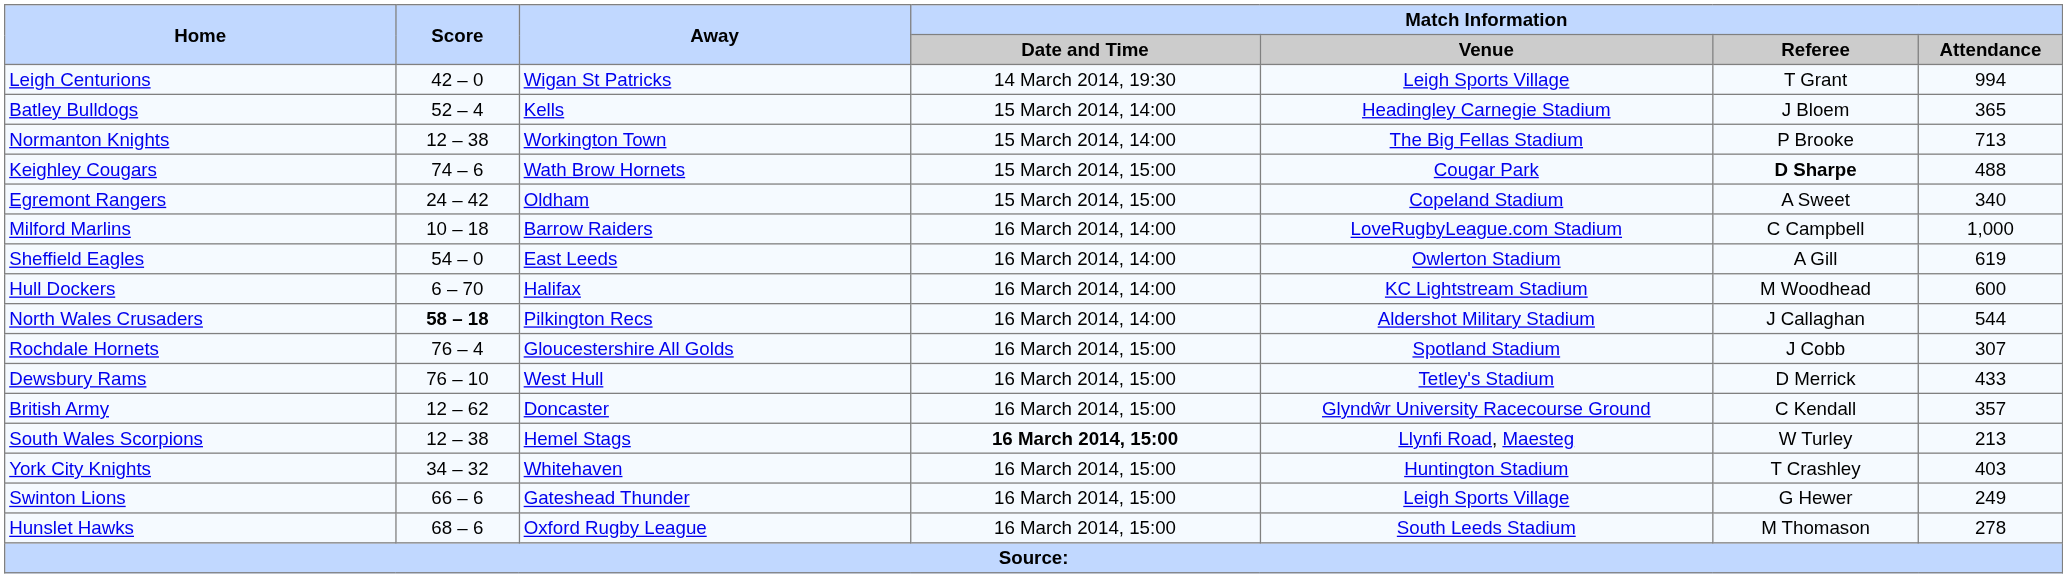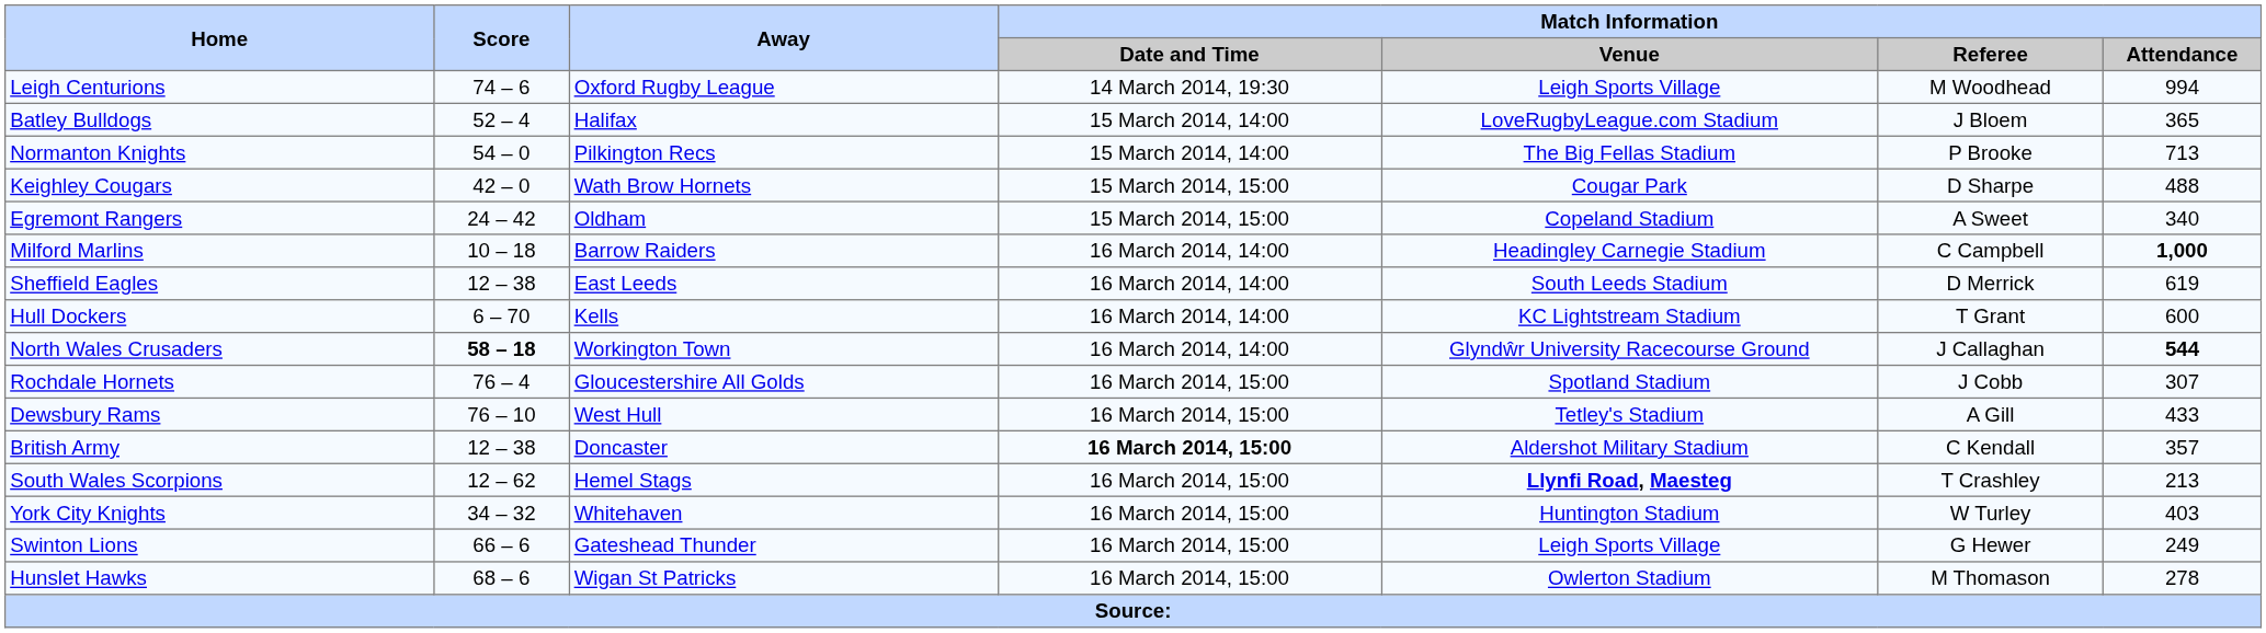 <table border=1 style="border-collapse:collapse; font-size:90%; text-align:center;" cellpadding=3 cellspacing=0 width=100%>
 <tr bgcolor=#C1D8FF>
 <th rowspan=2 width=19%>Home</th>
 <th rowspan=2 width=6%>Score</th>
 <th rowspan=2 width=19%>Away</th>
 <th colspan=6>Match Information</th>
 </tr>
 <tr bgcolor=#CCCCCC>
 <th width=17%>Date and Time</th>
 <th width=22%>Venue</th>
 <th width=10%>Referee</th>
 <th width=7%>Attendance</th>
 </tr>
 <tr bgcolor=#F5FAFF>
 <td align=left> <a href='#'>Leigh Centurions</a></td>
-<td>42 – 0</td>
-<td align=left><a href='#'>Wigan St Patricks</a></td>
+<td>74 – 6</td>
+<td align=left> <a href='#'>Oxford Rugby League</a></td>
 <td>14 March 2014, 19:30</td>
 <td><a href='#'>Leigh Sports Village</a></td>
-<td>T Grant</td>
+<td>M Woodhead</td>
 <td>994</td>
 </tr>
 <tr bgcolor=#F5FAFF>
 <td align=left> <a href='#'>Batley Bulldogs</a></td>
 <td>52 – 4</td>
-<td align=left><a href='#'>Kells</a></td>
+<td align=left> <a href='#'>Halifax</a></td>
 <td>15 March 2014, 14:00</td>
-<td><a href='#'>Headingley Carnegie Stadium</a></td>
+<td><a href='#'>LoveRugbyLeague.com Stadium</a></td>
 <td>J Bloem</td>
 <td>365</td>
 </tr>
 <tr bgcolor=#F5FAFF>
 <td align=left><a href='#'>Normanton Knights</a></td>
-<td>12 – 38</td>
-<td align=left> <a href='#'>Workington Town</a></td>
+<td>54 – 0</td>
+<td align=left><a href='#'>Pilkington Recs</a></td>
 <td>15 March 2014, 14:00</td>
 <td><a href='#'>The Big Fellas Stadium</a></td>
 <td>P Brooke</td>
 <td>713</td>
 </tr>
 <tr bgcolor=#F5FAFF>
 <td align=left> <a href='#'>Keighley Cougars</a></td>
-<td>74 – 6</td>
+<td>42 – 0</td>
 <td align=left><a href='#'>Wath Brow Hornets</a></td>
 <td>15 March 2014, 15:00</td>
 <td><a href='#'>Cougar Park</a></td>
-<td><strong>D Sharpe</strong></td>
+<td>D Sharpe</td>
 <td>488</td>
 </tr>
 <tr bgcolor=#F5FAFF>
 <td align=left><a href='#'>Egremont Rangers</a></td>
 <td>24 – 42</td>
 <td align=left> <a href='#'>Oldham</a></td>
 <td>15 March 2014, 15:00</td>
 <td><a href='#'>Copeland Stadium</a></td>
 <td>A Sweet</td>
 <td>340</td>
 </tr>
 <tr bgcolor=#F5FAFF>
 <td align=left><a href='#'>Milford Marlins</a></td>
 <td>10 – 18</td>
 <td align=left> <a href='#'>Barrow Raiders</a></td>
 <td>16 March 2014, 14:00</td>
-<td><a href='#'>LoveRugbyLeague.com Stadium</a></td>
+<td><a href='#'>Headingley Carnegie Stadium</a></td>
 <td>C Campbell</td>
-<td>1,000</td>
+<td><strong>1,000</strong></td>
 </tr>
 <tr bgcolor=#F5FAFF>
 <td align=left> <a href='#'>Sheffield Eagles</a></td>
-<td>54 – 0</td>
+<td>12 – 38</td>
 <td align=left><a href='#'>East Leeds</a></td>
 <td>16 March 2014, 14:00</td>
-<td><a href='#'>Owlerton Stadium</a></td>
-<td>A Gill</td>
+<td><a href='#'>South Leeds Stadium</a></td>
+<td>D Merrick</td>
 <td>619</td>
 </tr>
 <tr bgcolor=#F5FAFF>
 <td align=left><a href='#'>Hull Dockers</a></td>
 <td>6 – 70</td>
-<td align=left> <a href='#'>Halifax</a></td>
+<td align=left><a href='#'>Kells</a></td>
 <td>16 March 2014, 14:00</td>
 <td><a href='#'>KC Lightstream Stadium</a></td>
-<td>M Woodhead</td>
+<td>T Grant</td>
 <td>600</td>
 </tr>
 <tr bgcolor=#F5FAFF>
 <td align=left> <a href='#'>North Wales Crusaders</a></td>
 <td><strong>58 – 18</strong></td>
-<td align=left><a href='#'>Pilkington Recs</a></td>
+<td align=left> <a href='#'>Workington Town</a></td>
 <td>16 March 2014, 14:00</td>
-<td><a href='#'>Aldershot Military Stadium</a></td>
+<td><a href='#'>Glyndŵr University Racecourse Ground</a></td>
 <td>J Callaghan</td>
-<td>544</td>
+<td><strong>544</strong></td>
 </tr>
 <tr bgcolor=#F5FAFF>
 <td align=left> <a href='#'>Rochdale Hornets</a></td>
 <td>76 – 4</td>
 <td align=left> <a href='#'>Gloucestershire All Golds</a></td>
 <td>16 March 2014, 15:00</td>
 <td><a href='#'>Spotland Stadium</a></td>
 <td>J Cobb</td>
 <td>307</td>
 </tr>
 <tr bgcolor=#F5FAFF>
 <td align=left> <a href='#'>Dewsbury Rams</a></td>
 <td>76 – 10</td>
 <td align=left><a href='#'>West Hull</a></td>
 <td>16 March 2014, 15:00</td>
 <td><a href='#'>Tetley's Stadium</a></td>
-<td>D Merrick</td>
+<td>A Gill</td>
 <td>433</td>
 </tr>
 <tr bgcolor=#F5FAFF>
 <td align=left><a href='#'>British Army</a></td>
-<td>12 – 62</td>
+<td>12 – 38</td>
 <td align=left> <a href='#'>Doncaster</a></td>
-<td>16 March 2014, 15:00</td>
-<td><a href='#'>Glyndŵr University Racecourse Ground</a></td>
+<td><strong>16 March 2014, 15:00</strong></td>
+<td><a href='#'>Aldershot Military Stadium</a></td>
 <td>C Kendall</td>
 <td>357</td>
 </tr>
 <tr bgcolor=#F5FAFF>
 <td align=left> <a href='#'>South Wales Scorpions</a></td>
-<td>12 – 38</td>
+<td>12 – 62</td>
 <td align=left> <a href='#'>Hemel Stags</a></td>
-<td><strong>16 March 2014, 15:00</strong></td>
-<td><a href='#'>Llynfi Road</a>, <a href='#'>Maesteg</a></td>
-<td>W Turley</td>
+<td>16 March 2014, 15:00</td>
+<td><strong><a href='#'>Llynfi Road</a>, <a href='#'>Maesteg</a></strong></td>
+<td>T Crashley</td>
 <td>213</td>
 </tr>
 <tr bgcolor=#F5FAFF>
 <td align=left> <a href='#'>York City Knights</a></td>
 <td>34 – 32</td>
 <td align=left> <a href='#'>Whitehaven</a></td>
 <td>16 March 2014, 15:00</td>
 <td><a href='#'>Huntington Stadium</a></td>
-<td>T Crashley</td>
+<td>W Turley</td>
 <td>403</td>
 </tr>
 <tr bgcolor=#F5FAFF>
 <td align=left> <a href='#'>Swinton Lions</a></td>
 <td>66 – 6</td>
 <td align=left> <a href='#'>Gateshead Thunder</a></td>
 <td>16 March 2014, 15:00</td>
 <td><a href='#'>Leigh Sports Village</a></td>
 <td>G Hewer</td>
 <td>249</td>
 </tr>
 <tr bgcolor=#F5FAFF>
 <td align=left> <a href='#'>Hunslet Hawks</a></td>
 <td>68 – 6</td>
-<td align=left> <a href='#'>Oxford Rugby League</a></td>
+<td align=left><a href='#'>Wigan St Patricks</a></td>
 <td>16 March 2014, 15:00</td>
-<td><a href='#'>South Leeds Stadium</a></td>
+<td><a href='#'>Owlerton Stadium</a></td>
 <td>M Thomason</td>
 <td>278</td>
 </tr>
 <tr style="background:#c1d8ff;">
 <th colspan=7>Source:</th>
 </tr>
 </table>
